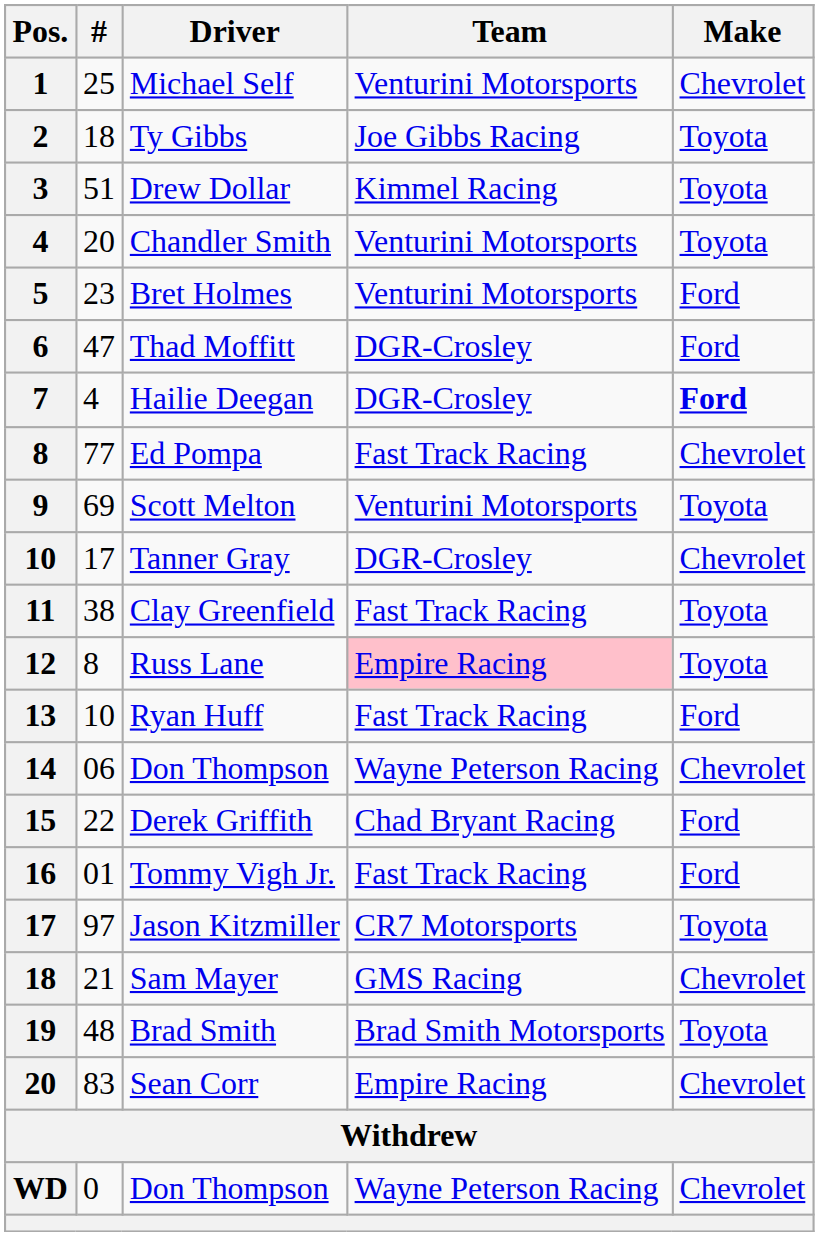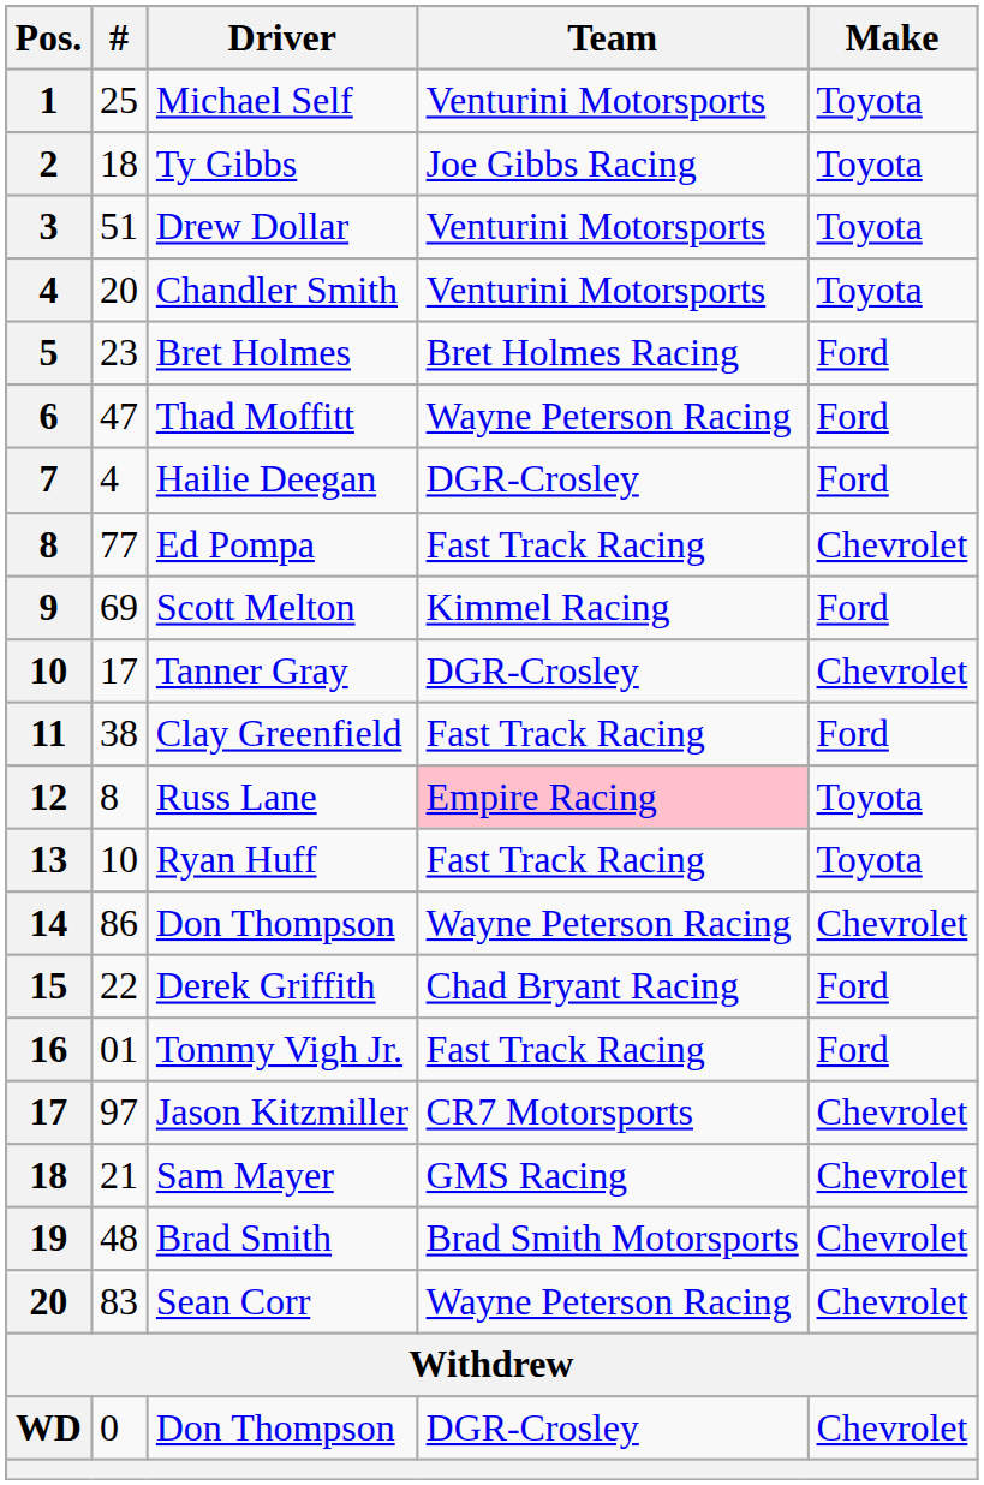 <table class="wikitable" style="font-size:95%">
 <tr>
 <th>Pos.</th>
 <th>#</th>
 <th>Driver</th>
 <th>Team</th>
 <th>Make</th>
 </tr>
 <tr>
 <th>1</th>
 <td>25</td>
 <td><a href='#'>Michael Self</a></td>
 <td><a href='#'>Venturini Motorsports</a></td>
-<td><a href='#'>Chevrolet</a></td>
+<td><a href='#'>Toyota</a></td>
 </tr>
 <tr>
 <th>2</th>
 <td>18</td>
 <td><a href='#'>Ty Gibbs</a></td>
 <td><a href='#'>Joe Gibbs Racing</a></td>
 <td><a href='#'>Toyota</a></td>
 </tr>
 <tr>
 <th>3</th>
 <td>51</td>
 <td><a href='#'>Drew Dollar</a></td>
-<td><a href='#'>Kimmel Racing</a></td>
+<td><a href='#'>Venturini Motorsports</a></td>
 <td><a href='#'>Toyota</a></td>
 </tr>
 <tr>
 <th>4</th>
 <td>20</td>
 <td><a href='#'>Chandler Smith</a></td>
 <td><a href='#'>Venturini Motorsports</a></td>
 <td><a href='#'>Toyota</a></td>
 </tr>
 <tr>
 <th>5</th>
 <td>23</td>
 <td><a href='#'>Bret Holmes</a></td>
-<td><a href='#'>Venturini Motorsports</a></td>
+<td><a href='#'>Bret Holmes Racing</a></td>
 <td><a href='#'>Ford</a></td>
 </tr>
 <tr>
 <th>6</th>
 <td>47</td>
 <td><a href='#'>Thad Moffitt</a></td>
-<td><a href='#'>DGR-Crosley</a></td>
+<td><a href='#'>Wayne Peterson Racing</a></td>
 <td><a href='#'>Ford</a></td>
 </tr>
 <tr>
 <th>7</th>
 <td>4</td>
 <td><a href='#'>Hailie Deegan</a></td>
 <td><a href='#'>DGR-Crosley</a></td>
-<td><strong><a href='#'>Ford</a></strong></td>
+<td><a href='#'>Ford</a></td>
 </tr>
 <tr>
 <th>8</th>
 <td>77</td>
 <td><a href='#'>Ed Pompa</a></td>
 <td><a href='#'>Fast Track Racing</a></td>
 <td><a href='#'>Chevrolet</a></td>
 </tr>
 <tr>
 <th>9</th>
 <td>69</td>
 <td><a href='#'>Scott Melton</a></td>
-<td><a href='#'>Venturini Motorsports</a></td>
-<td><a href='#'>Toyota</a></td>
+<td><a href='#'>Kimmel Racing</a></td>
+<td><a href='#'>Ford</a></td>
 </tr>
 <tr>
 <th>10</th>
 <td>17</td>
 <td><a href='#'>Tanner Gray</a></td>
 <td><a href='#'>DGR-Crosley</a></td>
 <td><a href='#'>Chevrolet</a></td>
 </tr>
 <tr>
 <th>11</th>
 <td>38</td>
 <td><a href='#'>Clay Greenfield</a></td>
 <td><a href='#'>Fast Track Racing</a></td>
-<td><a href='#'>Toyota</a></td>
+<td><a href='#'>Ford</a></td>
 </tr>
 <tr>
 <th>12</th>
 <td>8</td>
 <td><a href='#'>Russ Lane</a></td>
 <td style="background: pink;"><a href='#'>Empire Racing</a></td>
 <td><a href='#'>Toyota</a></td>
 </tr>
 <tr>
 <th>13</th>
 <td>10</td>
 <td><a href='#'>Ryan Huff</a></td>
 <td><a href='#'>Fast Track Racing</a></td>
-<td><a href='#'>Ford</a></td>
+<td><a href='#'>Toyota</a></td>
 </tr>
 <tr>
 <th>14</th>
-<td>06</td>
+<td>86</td>
 <td><a href='#'>Don Thompson</a></td>
 <td><a href='#'>Wayne Peterson Racing</a></td>
 <td><a href='#'>Chevrolet</a></td>
 </tr>
 <tr>
 <th>15</th>
 <td>22</td>
 <td><a href='#'>Derek Griffith</a></td>
 <td><a href='#'>Chad Bryant Racing</a></td>
 <td><a href='#'>Ford</a></td>
 </tr>
 <tr>
 <th>16</th>
 <td>01</td>
 <td><a href='#'>Tommy Vigh Jr.</a></td>
 <td><a href='#'>Fast Track Racing</a></td>
 <td><a href='#'>Ford</a></td>
 </tr>
 <tr>
 <th>17</th>
 <td>97</td>
 <td><a href='#'>Jason Kitzmiller</a></td>
 <td><a href='#'>CR7 Motorsports</a></td>
-<td><a href='#'>Toyota</a></td>
+<td><a href='#'>Chevrolet</a></td>
 </tr>
 <tr>
 <th>18</th>
 <td>21</td>
 <td><a href='#'>Sam Mayer</a></td>
 <td><a href='#'>GMS Racing</a></td>
 <td><a href='#'>Chevrolet</a></td>
 </tr>
 <tr>
 <th>19</th>
 <td>48</td>
 <td><a href='#'>Brad Smith</a></td>
 <td><a href='#'>Brad Smith Motorsports</a></td>
-<td><a href='#'>Toyota</a></td>
+<td><a href='#'>Chevrolet</a></td>
 </tr>
 <tr>
 <th>20</th>
 <td>83</td>
 <td><a href='#'>Sean Corr</a></td>
-<td><a href='#'>Empire Racing</a></td>
+<td><a href='#'>Wayne Peterson Racing</a></td>
 <td><a href='#'>Chevrolet</a></td>
 </tr>
 <tr>
 <th colspan="5">Withdrew</th>
 </tr>
 <tr>
 <th>WD</th>
 <td>0</td>
 <td><a href='#'>Don Thompson</a></td>
-<td><a href='#'>Wayne Peterson Racing</a></td>
+<td><a href='#'>DGR-Crosley</a></td>
 <td><a href='#'>Chevrolet</a></td>
 </tr>
 <tr>
 <th colspan="5"></th>
 </tr>
 </table>
